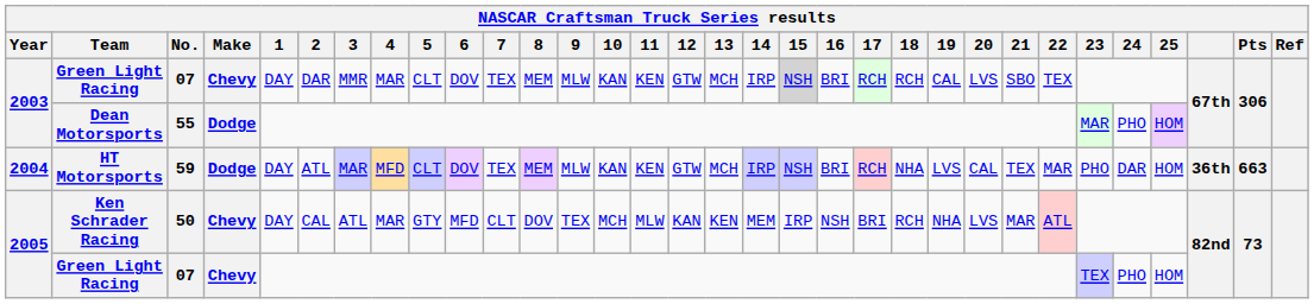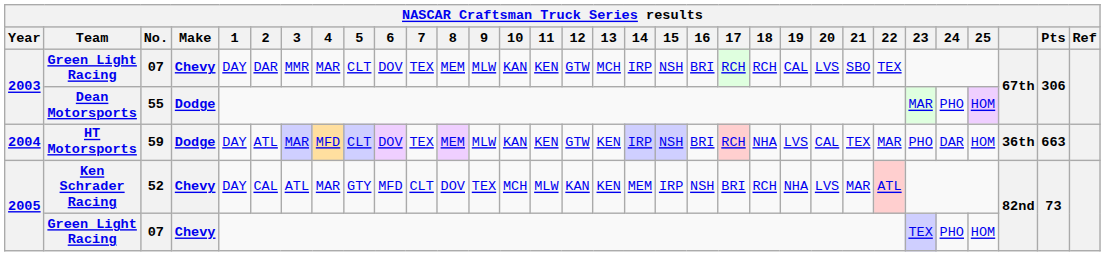 <table class="wikitable" style="text-align:center; font-size:75%">
 <tr>
 <th colspan=32><a href='#'>NASCAR Craftsman Truck Series</a> results</th>
 </tr>
 <tr>
 <th>Year</th>
 <th>Team</th>
 <th>No.</th>
 <th>Make</th>
 <th>1</th>
 <th>2</th>
 <th>3</th>
 <th>4</th>
 <th>5</th>
 <th>6</th>
 <th>7</th>
 <th>8</th>
 <th>9</th>
 <th>10</th>
 <th>11</th>
 <th>12</th>
 <th>13</th>
 <th>14</th>
 <th>15</th>
 <th>16</th>
 <th>17</th>
 <th>18</th>
 <th>19</th>
 <th>20</th>
 <th>21</th>
 <th>22</th>
 <th>23</th>
 <th>24</th>
 <th>25</th>
 <th></th>
 <th>Pts</th>
 <th>Ref</th>
 </tr>
 <tr>
 <th rowspan=2><a href='#'>2003</a></th>
 <th><a href='#'>Green Light Racing</a></th>
 <th>07</th>
 <th><a href='#'>Chevy</a></th>
 <td><a href='#'>DAY</a></td>
 <td><a href='#'>DAR</a></td>
 <td><a href='#'>MMR</a></td>
 <td><a href='#'>MAR</a></td>
 <td><a href='#'>CLT</a></td>
 <td><a href='#'>DOV</a></td>
 <td><a href='#'>TEX</a></td>
 <td><a href='#'>MEM</a></td>
 <td><a href='#'>MLW</a></td>
 <td><a href='#'>KAN</a></td>
 <td><a href='#'>KEN</a></td>
 <td><a href='#'>GTW</a></td>
 <td><a href='#'>MCH</a></td>
 <td><a href='#'>IRP</a></td>
-<td style="background: lightgrey;"><a href='#'>NSH</a></td>
+<td><a href='#'>NSH</a></td>
 <td><a href='#'>BRI</a></td>
 <td style="background:#DFFFDF;"><a href='#'>RCH</a><br></td>
 <td><a href='#'>RCH</a></td>
 <td><a href='#'>CAL</a></td>
 <td><a href='#'>LVS</a></td>
 <td><a href='#'>SBO</a></td>
 <td><a href='#'>TEX</a></td>
 <td colspan=3></td>
 <th rowspan=2>67th</th>
 <th rowspan=2>306</th>
 <th rowspan=2></th>
 </tr>
 <tr>
 <th><a href='#'>Dean Motorsports</a></th>
 <th>55</th>
 <th><a href='#'>Dodge</a></th>
 <td colspan=22></td>
 <td style="background:#DFFFDF;"><a href='#'>MAR</a><br></td>
 <td><a href='#'>PHO</a></td>
 <td style="background:#EFCFFF;"><a href='#'>HOM</a><br></td>
 </tr>
 <tr>
 <th><a href='#'>2004</a></th>
 <th><a href='#'>HT Motorsports</a></th>
 <th>59</th>
 <th><a href='#'>Dodge</a></th>
 <td><a href='#'>DAY</a></td>
 <td><a href='#'>ATL</a></td>
 <td style="background:#CFCFFF;"><a href='#'>MAR</a><br></td>
 <td style="background:#FFDF9F;"><a href='#'>MFD</a><br></td>
 <td style="background:#CFCFFF;"><a href='#'>CLT</a><br></td>
 <td style="background:#EFCFFF;"><a href='#'>DOV</a><br></td>
 <td><a href='#'>TEX</a></td>
 <td style="background:#EFCFFF;"><a href='#'>MEM</a><br></td>
 <td><a href='#'>MLW</a></td>
 <td><a href='#'>KAN</a></td>
 <td><a href='#'>KEN</a></td>
 <td><a href='#'>GTW</a></td>
-<td><a href='#'>MCH</a></td>
+<td><a href='#'>KEN</a></td>
 <td style="background:#CFCFFF;"><a href='#'>IRP</a><br></td>
 <td style="background:#CFCFFF;"><a href='#'>NSH</a><br></td>
 <td><a href='#'>BRI</a></td>
 <td style="background:#FFCFCF;"><a href='#'>RCH</a><br></td>
 <td><a href='#'>NHA</a></td>
 <td><a href='#'>LVS</a></td>
 <td><a href='#'>CAL</a></td>
 <td><a href='#'>TEX</a></td>
 <td><a href='#'>MAR</a></td>
 <td><a href='#'>PHO</a></td>
 <td><a href='#'>DAR</a></td>
 <td><a href='#'>HOM</a></td>
 <th>36th</th>
 <th>663</th>
 <th></th>
 </tr>
 <tr>
 <th rowspan=2><a href='#'>2005</a></th>
 <th><a href='#'>Ken Schrader Racing</a></th>
-<th>50</th>
+<th>52</th>
 <th><a href='#'>Chevy</a></th>
 <td><a href='#'>DAY</a></td>
 <td><a href='#'>CAL</a></td>
 <td><a href='#'>ATL</a></td>
 <td><a href='#'>MAR</a></td>
 <td><a href='#'>GTY</a></td>
 <td><a href='#'>MFD</a></td>
 <td><a href='#'>CLT</a></td>
 <td><a href='#'>DOV</a></td>
 <td><a href='#'>TEX</a></td>
 <td><a href='#'>MCH</a></td>
 <td><a href='#'>MLW</a></td>
 <td><a href='#'>KAN</a></td>
 <td><a href='#'>KEN</a></td>
 <td><a href='#'>MEM</a></td>
 <td><a href='#'>IRP</a></td>
 <td><a href='#'>NSH</a></td>
 <td><a href='#'>BRI</a></td>
 <td><a href='#'>RCH</a></td>
 <td><a href='#'>NHA</a></td>
 <td><a href='#'>LVS</a></td>
 <td><a href='#'>MAR</a></td>
 <td style="background:#FFCFCF;"><a href='#'>ATL</a><br></td>
 <td colspan=3></td>
 <th rowspan=2>82nd</th>
 <th rowspan=2>73</th>
 <th rowspan=2></th>
 </tr>
 <tr>
 <th><a href='#'>Green Light Racing</a></th>
 <th>07</th>
 <th><a href='#'>Chevy</a></th>
 <td colspan=22></td>
 <td style="background:#CFCFFF;"><a href='#'>TEX</a><br></td>
 <td><a href='#'>PHO</a></td>
 <td><a href='#'>HOM</a></td>
 </tr>
 </table>
